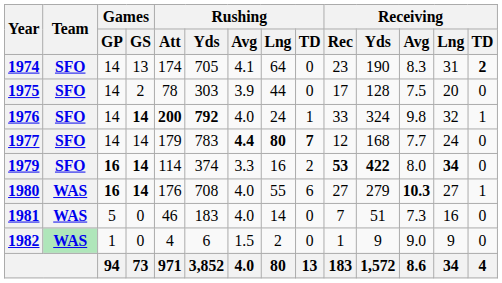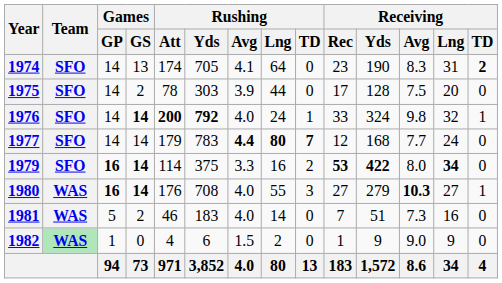 <table class="wikitable" style="text-align:center;">
 <tr>
 <th rowspan="2">Year</th>
 <th rowspan="2">Team</th>
 <th colspan="2">Games</th>
 <th colspan="5">Rushing</th>
 <th colspan="5">Receiving</th>
 </tr>
 <tr>
 <th>GP</th>
 <th>GS</th>
 <th>Att</th>
 <th>Yds</th>
 <th>Avg</th>
 <th>Lng</th>
 <th>TD</th>
 <th>Rec</th>
 <th>Yds</th>
 <th>Avg</th>
 <th>Lng</th>
 <th>TD</th>
 </tr>
 <tr>
 <th><a href='#'>1974</a></th>
 <th><a href='#'>SFO</a></th>
 <td>14</td>
 <td>13</td>
 <td>174</td>
 <td>705</td>
 <td>4.1</td>
 <td>64</td>
 <td>0</td>
 <td>23</td>
 <td>190</td>
 <td>8.3</td>
 <td>31</td>
 <td><strong>2</strong></td>
 </tr>
 <tr>
 <th><a href='#'>1975</a></th>
 <th><a href='#'>SFO</a></th>
 <td>14</td>
 <td>2</td>
 <td>78</td>
 <td>303</td>
 <td>3.9</td>
 <td>44</td>
 <td>0</td>
 <td>17</td>
 <td>128</td>
 <td>7.5</td>
 <td>20</td>
 <td>0</td>
 </tr>
 <tr>
 <th><a href='#'>1976</a></th>
 <th><a href='#'>SFO</a></th>
 <td>14</td>
 <td><strong>14</strong></td>
 <td><strong>200</strong></td>
 <td><strong>792</strong></td>
 <td>4.0</td>
 <td>24</td>
 <td>1</td>
 <td>33</td>
 <td>324</td>
 <td>9.8</td>
 <td>32</td>
 <td>1</td>
 </tr>
 <tr>
 <th><a href='#'>1977</a></th>
 <th><a href='#'>SFO</a></th>
 <td>14</td>
 <td>14</td>
 <td>179</td>
 <td>783</td>
 <td><strong>4.4</strong></td>
 <td><strong>80</strong></td>
 <td><strong>7</strong></td>
 <td>12</td>
 <td>168</td>
 <td>7.7</td>
 <td>24</td>
 <td>0</td>
 </tr>
 <tr>
 <th><a href='#'>1979</a></th>
 <th><a href='#'>SFO</a></th>
 <td><strong>16</strong></td>
 <td><strong>14</strong></td>
 <td>114</td>
-<td>374</td>
+<td>375</td>
 <td>3.3</td>
 <td>16</td>
 <td>2</td>
 <td><strong>53</strong></td>
 <td><strong>422</strong></td>
 <td>8.0</td>
 <td><strong>34</strong></td>
 <td>0</td>
 </tr>
 <tr>
 <th><a href='#'>1980</a></th>
 <th><a href='#'>WAS</a></th>
 <td><strong>16</strong></td>
 <td><strong>14</strong></td>
 <td>176</td>
 <td>708</td>
 <td>4.0</td>
 <td>55</td>
-<td>6</td>
+<td>3</td>
 <td>27</td>
 <td>279</td>
 <td><strong>10.3</strong></td>
 <td>27</td>
 <td>1</td>
 </tr>
 <tr>
 <th><a href='#'>1981</a></th>
 <th><a href='#'>WAS</a></th>
 <td>5</td>
-<td>0</td>
+<td>2</td>
 <td>46</td>
 <td>183</td>
 <td>4.0</td>
 <td>14</td>
 <td>0</td>
 <td>7</td>
 <td>51</td>
 <td>7.3</td>
 <td>16</td>
 <td>0</td>
 </tr>
 <tr>
 <th><a href='#'>1982</a></th>
 <th style="background:#afe6ba; width:3em;"><a href='#'>WAS</a></th>
 <td>1</td>
 <td>0</td>
 <td>4</td>
 <td>6</td>
 <td>1.5</td>
 <td>2</td>
 <td>0</td>
 <td>1</td>
 <td>9</td>
 <td>9.0</td>
 <td>9</td>
 <td>0</td>
 </tr>
 <tr>
 <th colspan="2"></th>
 <th>94</th>
 <th>73</th>
 <th>971</th>
 <th>3,852</th>
 <th>4.0</th>
 <th>80</th>
 <th>13</th>
 <th>183</th>
 <th>1,572</th>
 <th>8.6</th>
 <th>34</th>
 <th>4</th>
 </tr>
 </table>
